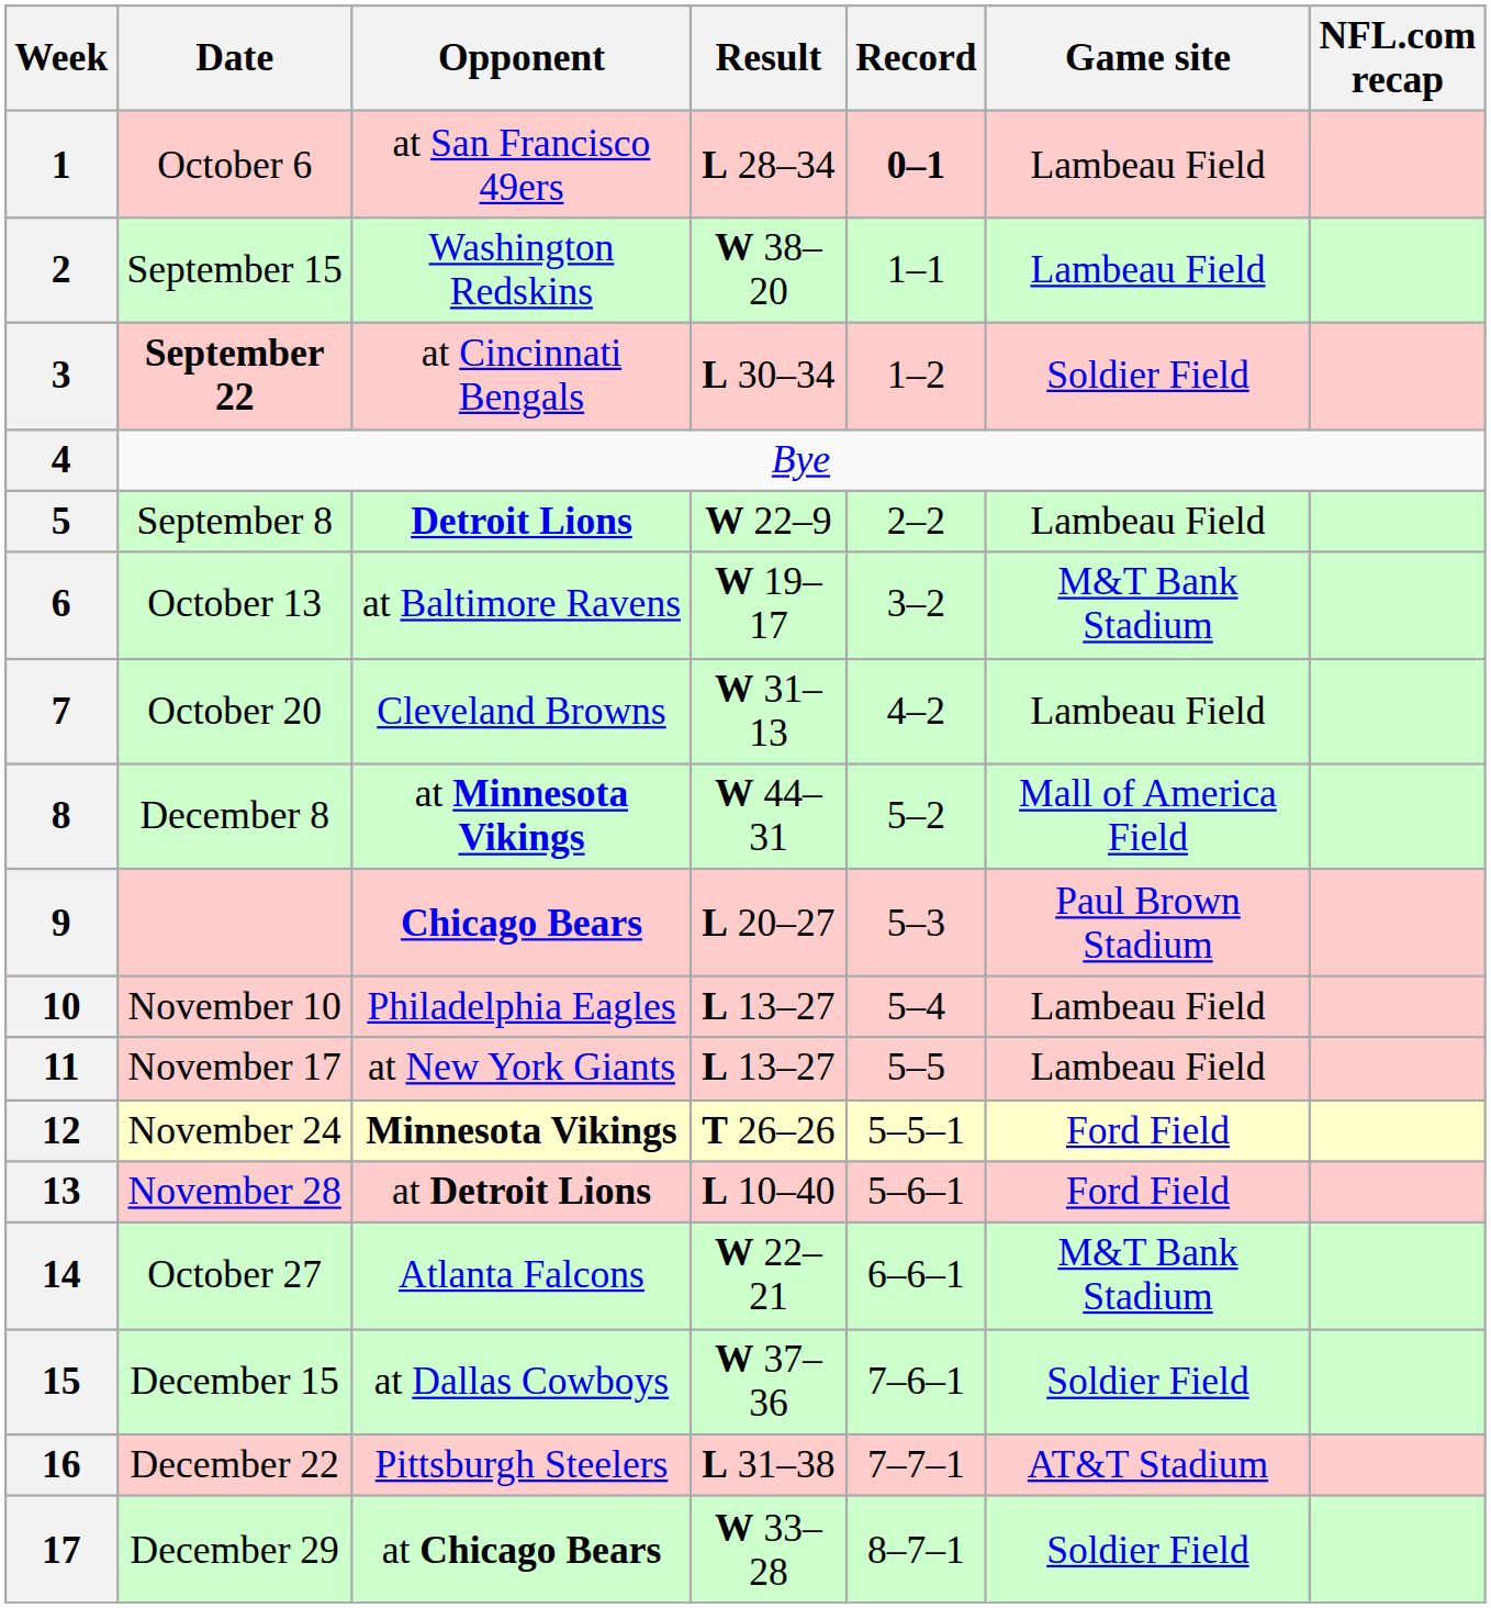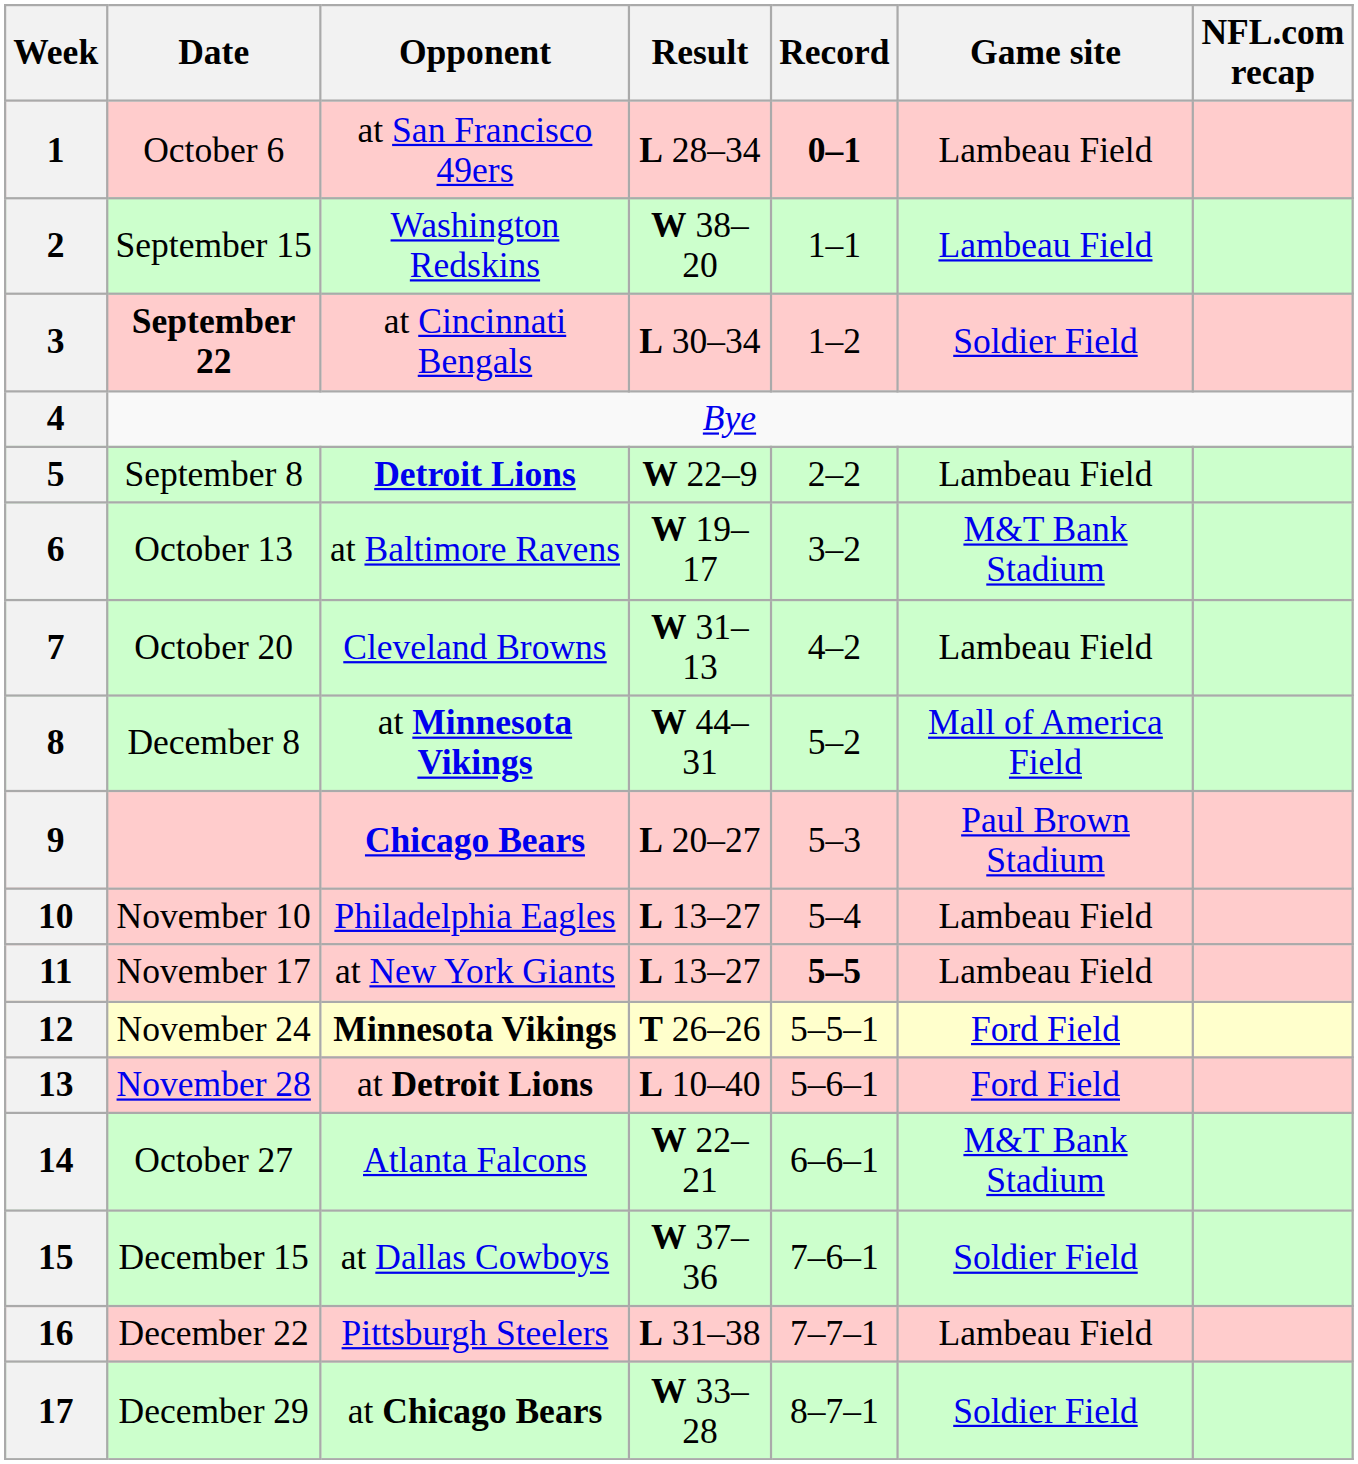 <table class="wikitable" style="text-align:center">
 <tr>
 <th>Week</th>
 <th>Date</th>
 <th>Opponent</th>
 <th>Result</th>
 <th>Record</th>
 <th>Game site</th>
 <th>NFL.com<br>recap</th>
 </tr>
 <tr style="background:#fcc">
 <th>1</th>
 <td>October 6</td>
 <td>at <a href='#'>San Francisco 49ers</a></td>
 <td><strong>L</strong> 28–34</td>
 <td><strong>0–1</strong></td>
 <td>Lambeau Field</td>
 <td></td>
 </tr>
 <tr style="background:#cfc">
 <th>2</th>
 <td>September 15</td>
 <td><a href='#'>Washington Redskins</a></td>
 <td><strong>W</strong> 38–20</td>
 <td>1–1</td>
 <td><a href='#'>Lambeau Field</a></td>
 <td></td>
 </tr>
 <tr style="background:#fcc">
 <th>3</th>
 <td><strong>September 22</strong></td>
 <td>at <a href='#'>Cincinnati Bengals</a></td>
 <td><strong>L</strong> 30–34</td>
 <td>1–2</td>
 <td><a href='#'>Soldier Field</a></td>
 <td></td>
 </tr>
 <tr>
 <th>4</th>
 <td colspan="6"><em><a href='#'>Bye</a></em></td>
 </tr>
 <tr style="background:#cfc">
 <th>5</th>
 <td>September 8</td>
 <td><strong><a href='#'>Detroit Lions</a></strong></td>
 <td><strong>W</strong> 22–9</td>
 <td>2–2</td>
 <td>Lambeau Field</td>
 <td></td>
 </tr>
 <tr style="background:#cfc">
 <th>6</th>
 <td>October 13</td>
 <td>at <a href='#'>Baltimore Ravens</a></td>
 <td><strong>W</strong> 19–17</td>
 <td>3–2</td>
 <td><a href='#'>M&T Bank Stadium</a></td>
 <td></td>
 </tr>
 <tr style="background:#cfc">
 <th>7</th>
 <td>October 20</td>
 <td><a href='#'>Cleveland Browns</a></td>
 <td><strong>W</strong> 31–13</td>
 <td>4–2</td>
 <td>Lambeau Field</td>
 <td></td>
 </tr>
 <tr style="background:#cfc">
 <th>8</th>
 <td>December 8</td>
 <td>at <strong><a href='#'>Minnesota Vikings</a></strong></td>
 <td><strong>W</strong> 44–31</td>
 <td>5–2</td>
 <td><a href='#'>Mall of America Field</a></td>
 <td></td>
 </tr>
 <tr style="background:#fcc">
 <th>9</th>
 <td></td>
 <td><strong><a href='#'>Chicago Bears</a></strong></td>
 <td><strong>L</strong> 20–27</td>
 <td>5–3</td>
 <td><a href='#'>Paul Brown Stadium</a></td>
 <td></td>
 </tr>
 <tr style="background:#fcc">
 <th>10</th>
 <td>November 10</td>
 <td><a href='#'>Philadelphia Eagles</a></td>
 <td><strong>L</strong> 13–27</td>
 <td>5–4</td>
 <td>Lambeau Field</td>
 <td></td>
 </tr>
 <tr style="background:#fcc">
 <th>11</th>
 <td>November 17</td>
 <td>at <a href='#'>New York Giants</a></td>
 <td><strong>L</strong> 13–27</td>
-<td>5–5</td>
+<td><strong>5–5</strong></td>
 <td>Lambeau Field</td>
 <td></td>
 </tr>
 <tr style="background:#ffc">
 <th>12</th>
 <td>November 24</td>
 <td><strong>Minnesota Vikings</strong></td>
 <td><strong>T</strong> 26–26 </td>
 <td>5–5–1</td>
 <td><a href='#'>Ford Field</a></td>
 <td></td>
 </tr>
 <tr style="background:#fcc">
 <th>13</th>
 <td><a href='#'>November 28</a></td>
 <td>at <strong>Detroit Lions</strong></td>
 <td><strong>L</strong> 10–40</td>
 <td>5–6–1</td>
 <td><a href='#'>Ford Field</a></td>
 <td></td>
 </tr>
 <tr style="background:#cfc">
 <th>14</th>
 <td>October 27</td>
 <td><a href='#'>Atlanta Falcons</a></td>
 <td><strong>W</strong> 22–21</td>
 <td>6–6–1</td>
 <td><a href='#'>M&T Bank Stadium</a></td>
 <td></td>
 </tr>
 <tr style="background:#cfc">
 <th>15</th>
 <td>December 15</td>
 <td>at <a href='#'>Dallas Cowboys</a></td>
 <td><strong>W</strong> 37–36</td>
 <td>7–6–1</td>
 <td><a href='#'>Soldier Field</a></td>
 <td></td>
 </tr>
 <tr style="background:#fcc">
 <th>16</th>
 <td>December 22</td>
 <td><a href='#'>Pittsburgh Steelers</a></td>
 <td><strong>L</strong> 31–38</td>
 <td>7–7–1</td>
-<td><a href='#'>AT&T Stadium</a></td>
+<td>Lambeau Field</td>
 <td></td>
 </tr>
 <tr style="background:#cfc">
 <th>17</th>
 <td>December 29</td>
 <td>at <strong>Chicago Bears</strong></td>
 <td><strong>W</strong> 33–28</td>
 <td>8–7–1</td>
 <td><a href='#'>Soldier Field</a></td>
 <td></td>
 </tr>
 </table>
